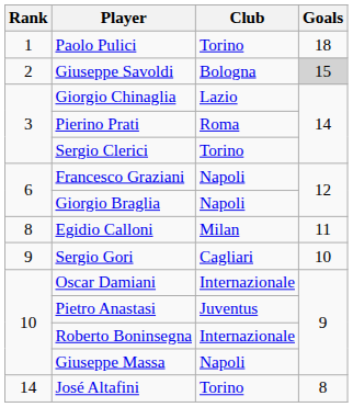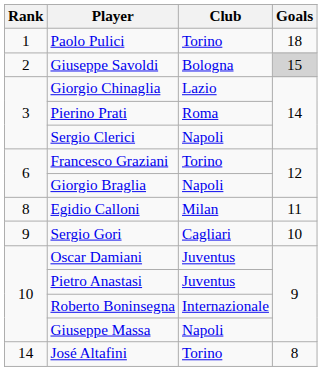 <table class="wikitable" style="text-align:center">
 <tr>
 <th>Rank</th>
 <th>Player</th>
 <th>Club</th>
 <th>Goals</th>
 </tr>
 <tr>
 <td>1</td>
 <td align="left"> <a href='#'>Paolo Pulici</a></td>
 <td align="left"><a href='#'>Torino</a></td>
 <td>18</td>
 </tr>
 <tr>
 <td>2</td>
 <td align="left"> <a href='#'>Giuseppe Savoldi</a></td>
 <td align="left"><a href='#'>Bologna</a></td>
 <td style="background: lightgrey;">15</td>
 </tr>
 <tr>
 <td rowspan="3">3</td>
 <td align="left"> <a href='#'>Giorgio Chinaglia</a></td>
 <td align="left"><a href='#'>Lazio</a></td>
 <td rowspan="3">14</td>
 </tr>
 <tr>
 <td align="left"> <a href='#'>Pierino Prati</a></td>
 <td align="left"><a href='#'>Roma</a></td>
 </tr>
 <tr>
 <td align="left"> <a href='#'>Sergio Clerici</a></td>
-<td align="left"><a href='#'>Torino</a></td>
+<td align="left"><a href='#'>Napoli</a></td>
 </tr>
 <tr>
 <td rowspan="2">6</td>
 <td align="left"> <a href='#'>Francesco Graziani</a></td>
-<td align="left"><a href='#'>Napoli</a></td>
+<td align="left"><a href='#'>Torino</a></td>
 <td rowspan="2">12</td>
 </tr>
 <tr>
 <td align="left"> <a href='#'>Giorgio Braglia</a></td>
 <td align="left"><a href='#'>Napoli</a></td>
 </tr>
 <tr>
 <td>8</td>
 <td align="left"> <a href='#'>Egidio Calloni</a></td>
 <td align="left"><a href='#'>Milan</a></td>
 <td>11</td>
 </tr>
 <tr>
 <td>9</td>
 <td align="left"> <a href='#'>Sergio Gori</a></td>
 <td align="left"><a href='#'>Cagliari</a></td>
 <td>10</td>
 </tr>
 <tr>
 <td rowspan="4">10</td>
 <td align="left"> <a href='#'>Oscar Damiani</a></td>
-<td align="left"><a href='#'>Internazionale</a></td>
+<td align="left"><a href='#'>Juventus</a></td>
 <td rowspan="4">9</td>
 </tr>
 <tr>
 <td align="left"> <a href='#'>Pietro Anastasi</a></td>
 <td align="left"><a href='#'>Juventus</a></td>
 </tr>
 <tr>
 <td align="left"> <a href='#'>Roberto Boninsegna</a></td>
 <td align="left"><a href='#'>Internazionale</a></td>
 </tr>
 <tr>
 <td align="left"> <a href='#'>Giuseppe Massa</a></td>
 <td align="left"><a href='#'>Napoli</a></td>
 </tr>
 <tr>
 <td>14</td>
 <td align="left">  <a href='#'>José Altafini</a></td>
 <td align="left"><a href='#'>Torino</a></td>
 <td>8</td>
 </tr>
 </table>
